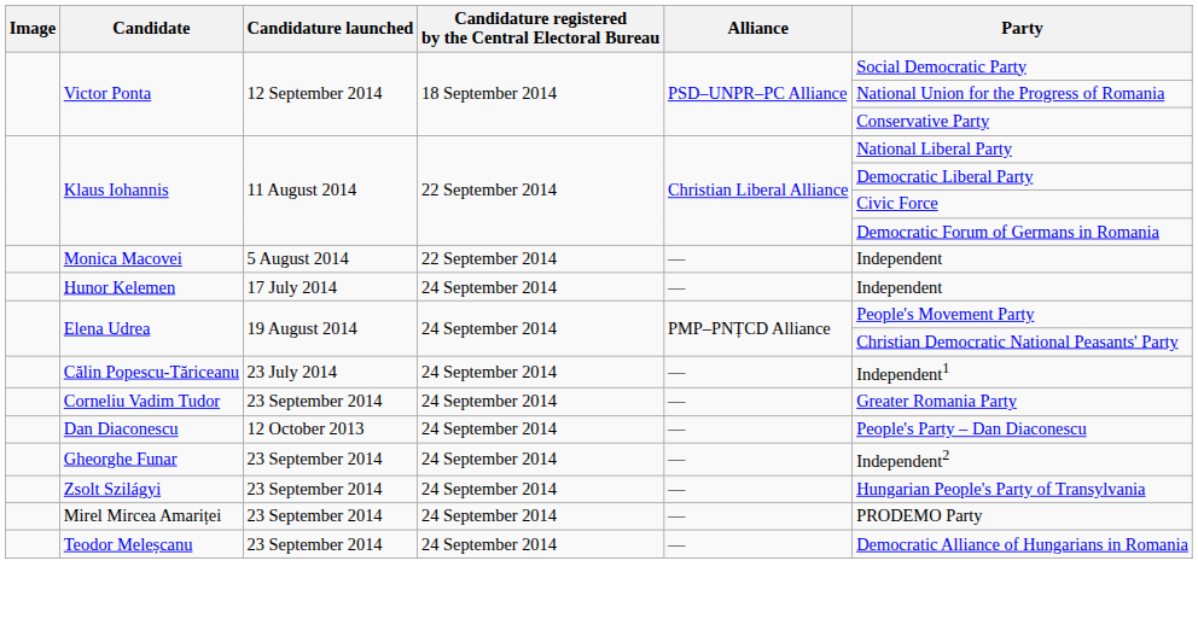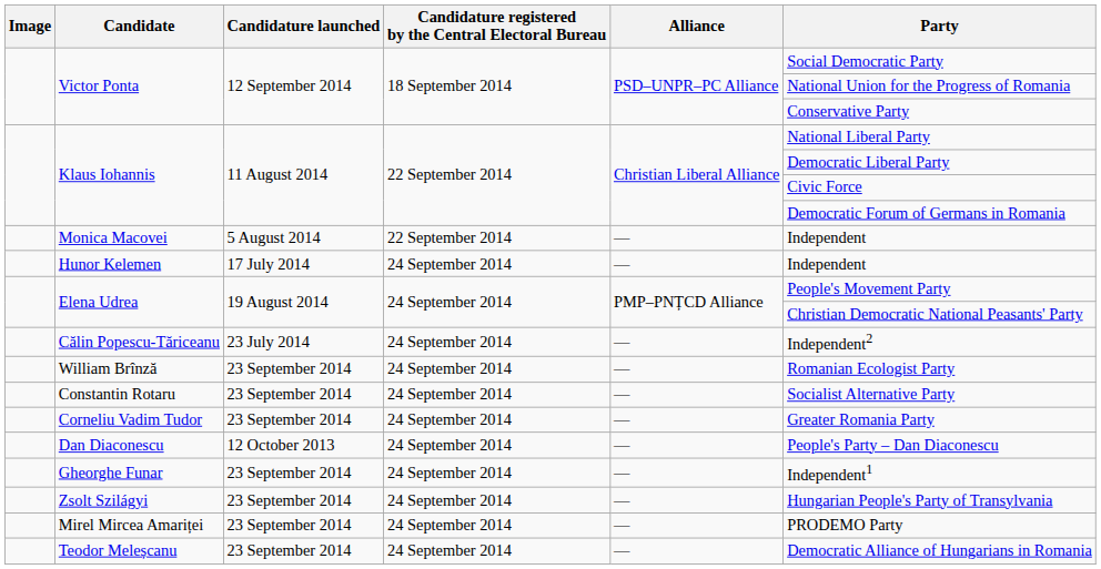 <table class="wikitable">
 <tr>
 <th>Image</th>
 <th>Candidate</th>
 <th>Candidature launched</th>
 <th>Candidature registered<br>by the Central Electoral Bureau</th>
 <th>Alliance</th>
 <th>Party</th>
 </tr>
 <tr>
 <td rowspan=3></td>
 <td rowspan=3><a href='#'>Victor Ponta</a></td>
 <td rowspan=3>12 September 2014</td>
 <td rowspan=3>18 September 2014</td>
 <td rowspan=3><a href='#'>PSD–UNPR–PC Alliance</a></td>
 <td><a href='#'>Social Democratic Party</a></td>
 </tr>
 <tr>
 <td><a href='#'>National Union for the Progress of Romania</a></td>
 </tr>
 <tr>
 <td><a href='#'>Conservative Party</a></td>
 </tr>
 <tr>
 <td rowspan=4></td>
 <td rowspan=4><a href='#'>Klaus Iohannis</a></td>
 <td rowspan=4>11 August 2014</td>
 <td rowspan=4>22 September 2014</td>
 <td rowspan=4><a href='#'>Christian Liberal Alliance</a></td>
 <td><a href='#'>National Liberal Party</a></td>
 </tr>
 <tr>
 <td><a href='#'>Democratic Liberal Party</a></td>
 </tr>
 <tr>
 <td><a href='#'>Civic Force</a></td>
 </tr>
 <tr>
 <td><a href='#'>Democratic Forum of Germans in Romania</a></td>
 </tr>
 <tr>
 <td></td>
 <td><a href='#'>Monica Macovei</a></td>
 <td>5 August 2014</td>
 <td>22 September 2014</td>
 <td>—</td>
 <td>Independent</td>
 </tr>
 <tr>
 <td></td>
 <td><a href='#'>Hunor Kelemen</a></td>
 <td>17 July 2014</td>
 <td>24 September 2014</td>
 <td>—</td>
 <td>Independent</td>
 </tr>
 <tr>
 <td rowspan="2"></td>
 <td rowspan="2"><a href='#'>Elena Udrea</a></td>
 <td rowspan="2">19 August 2014</td>
 <td rowspan="2">24 September 2014</td>
 <td rowspan="2">PMP–PNȚCD Alliance</td>
 <td><a href='#'>People's Movement Party</a></td>
 </tr>
 <tr>
 <td><a href='#'>Christian Democratic National Peasants' Party</a></td>
 </tr>
 <tr>
 <td></td>
 <td><a href='#'>Călin Popescu-Tăriceanu</a></td>
 <td>23 July 2014</td>
 <td>24 September 2014</td>
 <td>—</td>
-<td>Independent<sup>1</sup></td>
+<td>Independent<sup>2</sup></td>
+</tr>
+<tr>
+<td></td>
+<td>William Brînză</td>
+<td>23 September 2014</td>
+<td>24 September 2014</td>
+<td>—</td>
+<td><a href='#'>Romanian Ecologist Party</a></td>
+</tr>
+<tr>
+<td></td>
+<td>Constantin Rotaru</td>
+<td>23 September 2014</td>
+<td>24 September 2014</td>
+<td>—</td>
+<td><a href='#'>Socialist Alternative Party</a></td>
 </tr>
 <tr>
 <td></td>
 <td><a href='#'>Corneliu Vadim Tudor</a></td>
 <td>23 September 2014</td>
 <td>24 September 2014</td>
 <td>—</td>
 <td><a href='#'>Greater Romania Party</a></td>
 </tr>
 <tr>
 <td></td>
 <td><a href='#'>Dan Diaconescu</a></td>
 <td>12 October 2013</td>
 <td>24 September 2014</td>
 <td>—</td>
 <td><a href='#'>People's Party – Dan Diaconescu</a></td>
 </tr>
 <tr>
 <td></td>
 <td><a href='#'>Gheorghe Funar</a></td>
 <td>23 September 2014</td>
 <td>24 September 2014</td>
 <td>—</td>
-<td>Independent<sup>2</sup></td>
+<td>Independent<sup>1</sup></td>
 </tr>
 <tr>
 <td></td>
 <td><a href='#'>Zsolt Szilágyi</a></td>
 <td>23 September 2014</td>
 <td>24 September 2014</td>
 <td>—</td>
 <td><a href='#'>Hungarian People's Party of Transylvania</a></td>
 </tr>
 <tr>
 <td></td>
 <td>Mirel Mircea Amariței</td>
 <td>23 September 2014</td>
 <td>24 September 2014</td>
 <td>—</td>
 <td>PRODEMO Party</td>
 </tr>
 <tr>
 <td></td>
 <td><a href='#'>Teodor Meleșcanu</a></td>
 <td>23 September 2014</td>
 <td>24 September 2014</td>
 <td>—</td>
 <td><a href='#'>Democratic Alliance of Hungarians in Romania</a></td>
 </tr>
 </table>
